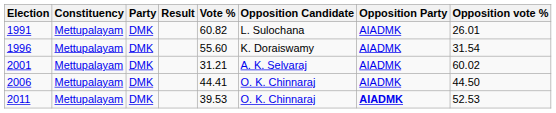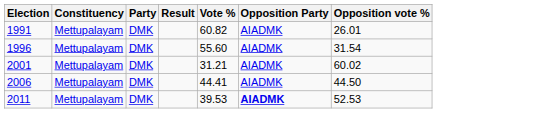 <table class="sortable wikitable"style="font-size: 95%">
 <tr>
 <th>Election</th>
 <th>Constituency</th>
 <th>Party</th>
 <th>Result</th>
 <th>Vote %</th>
-<th>Opposition Candidate</th>
 <th>Opposition Party</th>
 <th>Opposition vote %</th>
 </tr>
 <tr>
 <td><a href='#'>1991</a></td>
 <td><a href='#'>Mettupalayam</a></td>
 <td><a href='#'>DMK</a></td>
 <td></td>
 <td>60.82</td>
-<td>L. Sulochana</td>
 <td><a href='#'>AIADMK</a></td>
 <td>26.01</td>
 </tr>
 <tr>
 <td><a href='#'>1996</a></td>
 <td><a href='#'>Mettupalayam</a></td>
 <td><a href='#'>DMK</a></td>
 <td></td>
 <td>55.60</td>
-<td>K. Doraiswamy</td>
 <td><a href='#'>AIADMK</a></td>
 <td>31.54</td>
 </tr>
 <tr>
 <td><a href='#'>2001</a></td>
 <td><a href='#'>Mettupalayam</a></td>
 <td><a href='#'>DMK</a></td>
 <td></td>
 <td>31.21</td>
-<td><a href='#'>A. K. Selvaraj</a></td>
 <td><a href='#'>AIADMK</a></td>
 <td>60.02</td>
 </tr>
 <tr>
 <td><a href='#'>2006</a></td>
 <td><a href='#'>Mettupalayam</a></td>
 <td><a href='#'>DMK</a></td>
 <td></td>
 <td>44.41</td>
-<td><a href='#'>O. K. Chinnaraj</a></td>
 <td><a href='#'>AIADMK</a></td>
 <td>44.50</td>
 </tr>
 <tr>
 <td><a href='#'>2011</a></td>
 <td><a href='#'>Mettupalayam</a></td>
 <td><a href='#'>DMK</a></td>
 <td></td>
 <td>39.53</td>
-<td><a href='#'>O. K. Chinnaraj</a></td>
 <td><strong><a href='#'>AIADMK</a></strong></td>
 <td>52.53</td>
 </tr>
 </table>
